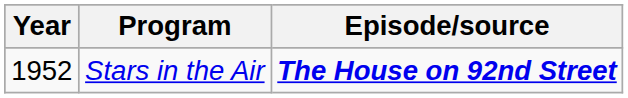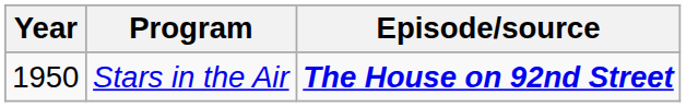 <table class="wikitable">
 <tr>
 <th>Year</th>
 <th>Program</th>
 <th>Episode/source</th>
 </tr>
 <tr>
-<td>1952</td>
+<td>1950</td>
 <td><em><a href='#'>Stars in the Air</a></em></td>
 <td><strong><em><a href='#'>The House on 92nd Street</a></em></strong></td>
 </tr>
 </table>
